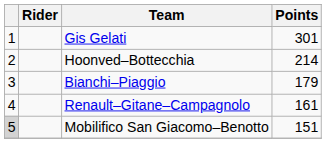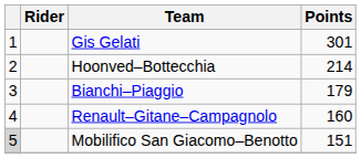 <table class="wikitable">
 <tr>
 <th></th>
 <th>Rider</th>
 <th>Team</th>
 <th>Points</th>
 </tr>
 <tr>
 <td>1</td>
 <td> </td>
 <td><a href='#'>Gis Gelati</a></td>
 <td align=right>301</td>
 </tr>
 <tr>
 <td>2</td>
 <td></td>
 <td>Hoonved–Bottecchia</td>
 <td align=right>214</td>
 </tr>
 <tr>
 <td>3</td>
 <td></td>
 <td><a href='#'>Bianchi–Piaggio</a></td>
 <td align=right>179</td>
 </tr>
 <tr>
 <td>4</td>
 <td> </td>
 <td><a href='#'>Renault–Gitane–Campagnolo</a></td>
-<td align=right>161</td>
+<td align=right>160</td>
 </tr>
 <tr>
 <td style="background: lightgrey;">5</td>
 <td></td>
 <td>Mobilifico San Giacomo–Benotto</td>
 <td align=right>151</td>
 </tr>
 <tr>
 </tr>
 </table>
